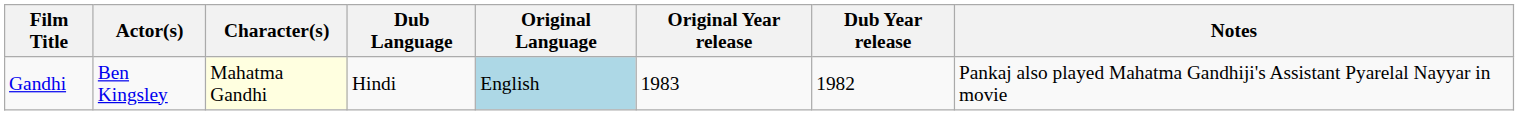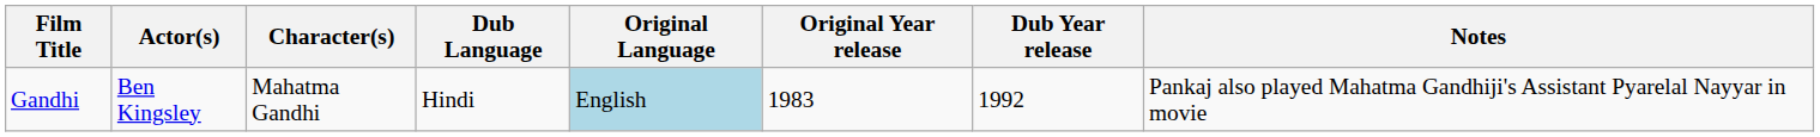 <table class="wikitable">
 <tr>
 <th>Film Title</th>
 <th>Actor(s)</th>
 <th>Character(s)</th>
 <th>Dub Language</th>
 <th>Original Language</th>
 <th>Original Year release</th>
 <th>Dub Year release</th>
 <th>Notes</th>
 </tr>
 <tr>
 <td><a href='#'>Gandhi</a></td>
 <td><a href='#'>Ben Kingsley</a></td>
-<td style="background: lightyellow;">Mahatma Gandhi</td>
+<td>Mahatma Gandhi</td>
 <td>Hindi</td>
 <td style="background: lightblue;">English</td>
 <td>1983</td>
-<td>1982</td>
+<td>1992</td>
 <td>Pankaj also played Mahatma Gandhiji's Assistant Pyarelal Nayyar in movie</td>
 </tr>
 </table>
